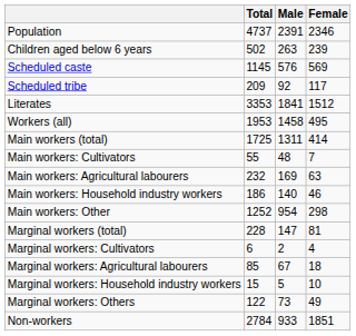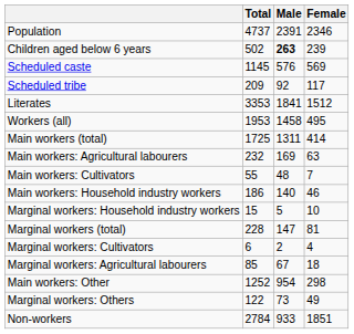 <table class="wikitable sortable">
 <tr>
 <th></th>
 <th>Total</th>
 <th>Male</th>
 <th>Female</th>
 </tr>
 <tr>
 <td>Population</td>
 <td>4737</td>
 <td>2391</td>
 <td>2346</td>
 </tr>
 <tr>
 <td>Children aged below 6 years</td>
 <td>502</td>
-<td>263</td>
+<td><strong>263</strong></td>
 <td>239</td>
 </tr>
 <tr>
 <td><a href='#'>Scheduled caste</a></td>
 <td>1145</td>
 <td>576</td>
 <td>569</td>
 </tr>
 <tr>
 <td><a href='#'>Scheduled tribe</a></td>
 <td>209</td>
 <td>92</td>
 <td>117</td>
 </tr>
 <tr>
 <td>Literates</td>
 <td>3353</td>
 <td>1841</td>
 <td>1512</td>
 </tr>
 <tr>
 <td>Workers (all)</td>
 <td>1953</td>
 <td>1458</td>
 <td>495</td>
 </tr>
 <tr>
 <td>Main workers (total)</td>
 <td>1725</td>
 <td>1311</td>
 <td>414</td>
 </tr>
 <tr>
+<td>Main workers: Agricultural labourers</td>
+<td>232</td>
+<td>169</td>
+<td>63</td>
+</tr>
+<tr>
 <td>Main workers: Cultivators</td>
 <td>55</td>
 <td>48</td>
 <td>7</td>
-</tr>
-<tr>
-<td>Main workers: Agricultural labourers</td>
-<td>232</td>
-<td>169</td>
-<td>63</td>
 </tr>
 <tr>
 <td>Main workers: Household industry workers</td>
 <td>186</td>
 <td>140</td>
 <td>46</td>
 </tr>
 <tr>
-<td>Main workers: Other</td>
-<td>1252</td>
-<td>954</td>
-<td>298</td>
+<td>Marginal workers: Household industry workers</td>
+<td>15</td>
+<td>5</td>
+<td>10</td>
 </tr>
 <tr>
 <td>Marginal workers (total)</td>
 <td>228</td>
 <td>147</td>
 <td>81</td>
 </tr>
 <tr>
 <td>Marginal workers: Cultivators</td>
 <td>6</td>
 <td>2</td>
 <td>4</td>
 </tr>
 <tr>
 <td>Marginal workers: Agricultural labourers</td>
 <td>85</td>
 <td>67</td>
 <td>18</td>
 </tr>
 <tr>
-<td>Marginal workers: Household industry workers</td>
-<td>15</td>
-<td>5</td>
-<td>10</td>
+<td>Main workers: Other</td>
+<td>1252</td>
+<td>954</td>
+<td>298</td>
 </tr>
 <tr>
 <td>Marginal workers: Others</td>
 <td>122</td>
 <td>73</td>
 <td>49</td>
 </tr>
 <tr>
 <td>Non-workers</td>
 <td>2784</td>
 <td>933</td>
 <td>1851</td>
 </tr>
 </table>
